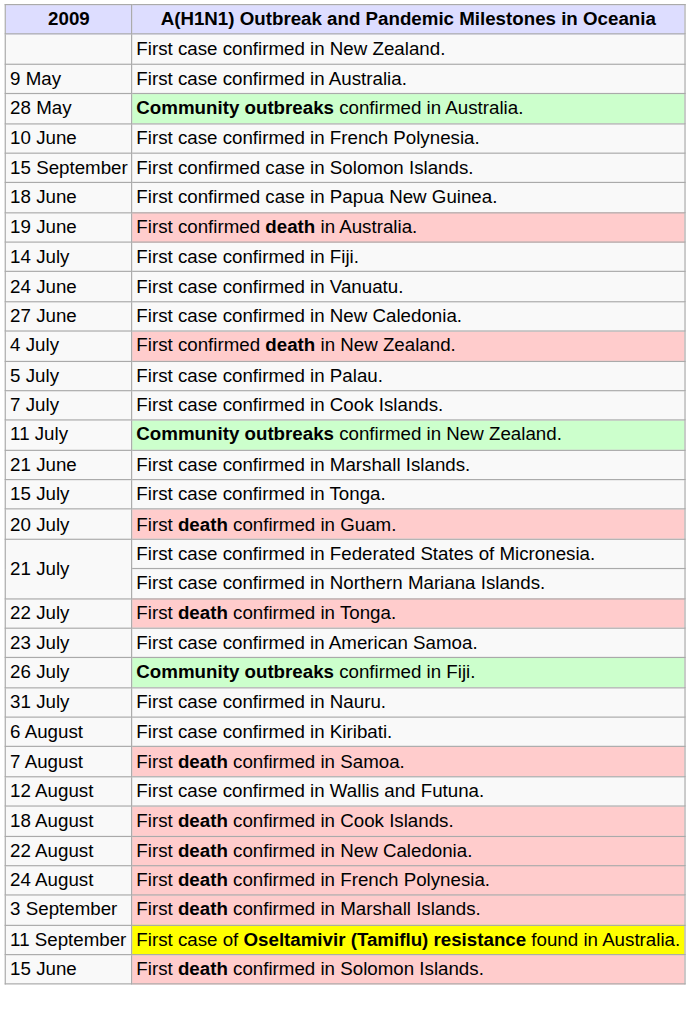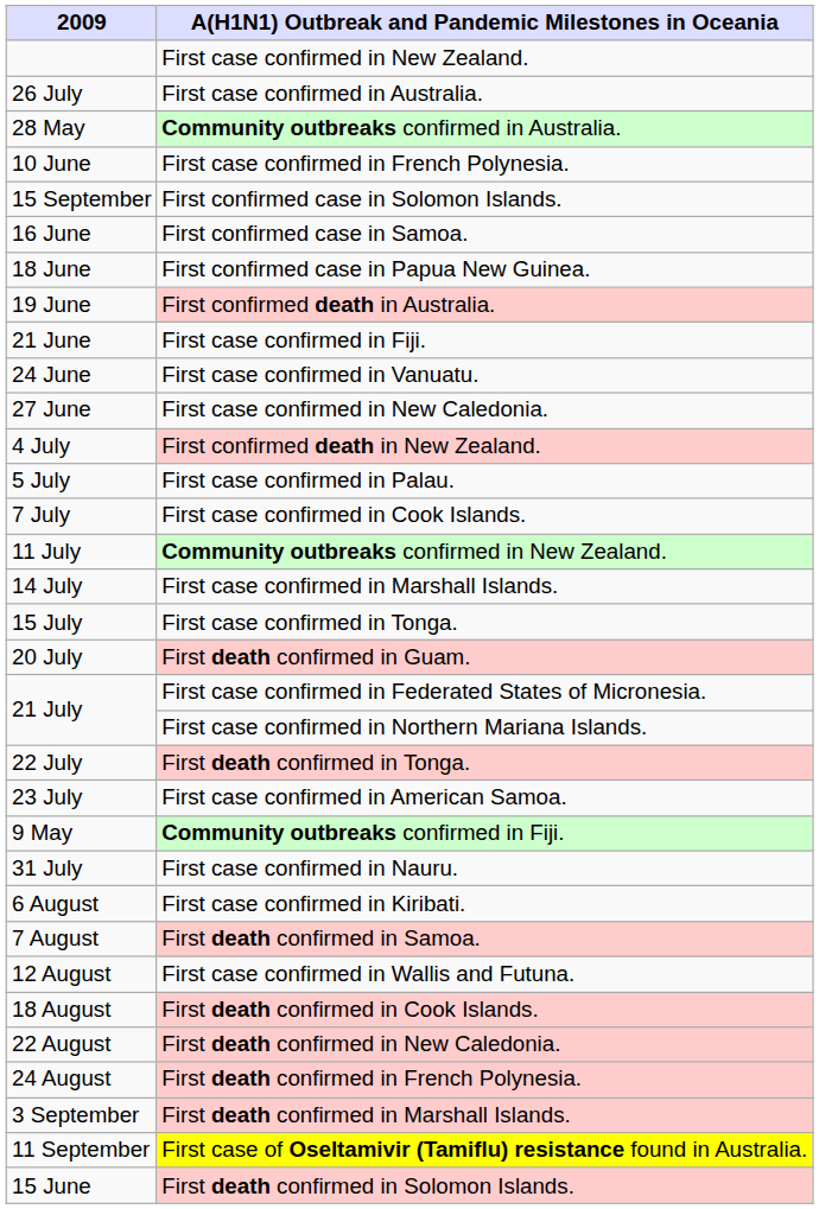 <table class="wikitable" style="margin: 1em auto 1em auto">
 <tr>
 <th style="background:#ddf">2009</th>
 <th style="background:#ddf">A(H1N1) Outbreak and Pandemic Milestones in Oceania</th>
 </tr>
 <tr>
 <td></td>
 <td> First case confirmed in New Zealand.</td>
 </tr>
 <tr>
-<td>9 May</td>
+<td>26 July</td>
 <td> First case confirmed in Australia.</td>
 </tr>
 <tr>
 <td>28 May</td>
 <td style="background:#ccffcc;"> <strong>Community outbreaks</strong> confirmed in Australia.</td>
 </tr>
 <tr>
 <td>10 June</td>
 <td> First case confirmed in French Polynesia.</td>
 </tr>
 <tr>
 <td>15 September</td>
 <td> First confirmed case in Solomon Islands.</td>
 </tr>
 <tr>
+<td>16 June</td>
+<td> First confirmed case in Samoa.</td>
+</tr>
+<tr>
 <td>18 June</td>
 <td> First confirmed case in Papua New Guinea.</td>
 </tr>
 <tr>
 <td>19 June</td>
 <td style="background:#ffcccc;"> First confirmed <strong>death</strong> in Australia.</td>
 </tr>
 <tr>
-<td>14 July</td>
+<td>21 June</td>
 <td> First case confirmed in Fiji.</td>
 </tr>
 <tr>
 <td>24 June</td>
 <td> First case confirmed in Vanuatu.</td>
 </tr>
 <tr>
 <td>27 June</td>
 <td> First case confirmed in New Caledonia.</td>
 </tr>
 <tr>
 <td>4 July</td>
 <td style="background:#ffcccc;"> First confirmed <strong>death</strong> in New Zealand.</td>
 </tr>
 <tr>
 <td>5 July</td>
 <td> First case confirmed in Palau.</td>
 </tr>
 <tr>
 <td>7 July</td>
 <td> First case confirmed in Cook Islands.</td>
 </tr>
 <tr>
 <td>11 July</td>
 <td style="background:#ccffcc;"> <strong>Community outbreaks</strong> confirmed in New Zealand.</td>
 </tr>
 <tr>
-<td>21 June</td>
+<td>14 July</td>
 <td> First case confirmed in Marshall Islands.</td>
 </tr>
 <tr>
 <td>15 July</td>
 <td> First case confirmed in Tonga.</td>
 </tr>
 <tr>
 <td>20 July</td>
 <td style="background:#ffcccc;"> First <strong>death</strong> confirmed in Guam.</td>
 </tr>
 <tr>
 <td rowspan=2>21 July</td>
 <td> First case confirmed in Federated States of Micronesia.</td>
 </tr>
 <tr>
 <td> First case confirmed in Northern Mariana Islands.</td>
 </tr>
 <tr>
 <td>22 July</td>
 <td style="background:#ffcccc;"> First <strong>death</strong> confirmed in Tonga.</td>
 </tr>
 <tr>
 <td>23 July</td>
 <td> First case confirmed in American Samoa.</td>
 </tr>
 <tr>
-<td>26 July</td>
+<td>9 May</td>
 <td style="background:#ccffcc;"> <strong>Community outbreaks</strong> confirmed in Fiji.</td>
 </tr>
 <tr>
 <td>31 July</td>
 <td> First case confirmed in Nauru.</td>
 </tr>
 <tr>
 <td>6 August</td>
 <td> First case confirmed in Kiribati.</td>
 </tr>
 <tr>
 <td>7 August</td>
 <td style="background:#ffcccc;"> First <strong>death</strong> confirmed in Samoa.</td>
 </tr>
 <tr>
 <td>12 August</td>
 <td> First case confirmed in Wallis and Futuna.</td>
 </tr>
 <tr>
 <td>18 August</td>
 <td style="background:#ffcccc;"> First <strong>death</strong> confirmed in Cook Islands.</td>
 </tr>
 <tr>
 <td>22 August</td>
 <td style="background:#ffcccc;"> First <strong>death</strong> confirmed in New Caledonia.</td>
 </tr>
 <tr>
 <td>24 August</td>
 <td style="background:#ffcccc;"> First <strong>death</strong> confirmed in French Polynesia.</td>
 </tr>
 <tr>
 <td>3 September</td>
 <td style="background:#ffcccc;"> First <strong>death</strong> confirmed in Marshall Islands.</td>
 </tr>
 <tr>
 <td>11 September</td>
 <td style="background:yellow;"> First case of <strong>Oseltamivir (Tamiflu) resistance</strong> found in Australia.</td>
 </tr>
 <tr>
 <td>15 June</td>
 <td style="background:#ffcccc;"> First <strong>death</strong> confirmed in Solomon Islands.</td>
 </tr>
 </table>
